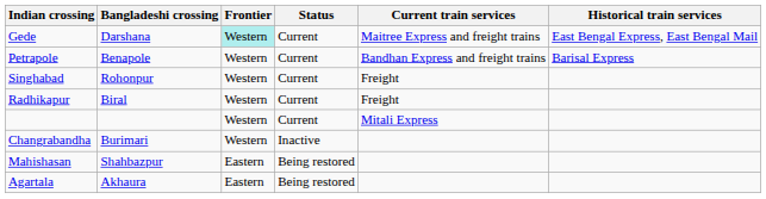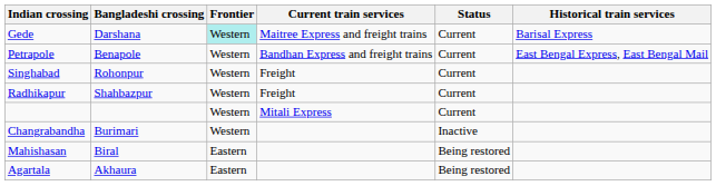 <table class="wikitable sortable">
 <tr>
 <th>Indian crossing</th>
 <th>Bangladeshi crossing</th>
 <th>Frontier<br></th>
+<th>Current train services</th>
 <th>Status</th>
-<th>Current train services</th>
 <th>Historical train services</th>
 </tr>
 <tr>
 <td><a href='#'>Gede</a></td>
 <td><a href='#'>Darshana</a></td>
 <td style="background: paleturquoise;">Western</td>
+<td><a href='#'>Maitree Express</a> and freight trains</td>
 <td>Current</td>
-<td><a href='#'>Maitree Express</a> and freight trains</td>
-<td><a href='#'>East Bengal Express</a>, <a href='#'>East Bengal Mail</a></td>
+<td><a href='#'>Barisal Express</a></td>
 </tr>
 <tr>
 <td><a href='#'>Petrapole</a></td>
 <td><a href='#'>Benapole</a></td>
 <td>Western</td>
+<td><a href='#'>Bandhan Express</a> and freight trains</td>
 <td>Current</td>
-<td><a href='#'>Bandhan Express</a> and freight trains</td>
-<td><a href='#'>Barisal Express</a></td>
+<td><a href='#'>East Bengal Express</a>, <a href='#'>East Bengal Mail</a></td>
 </tr>
 <tr>
 <td><a href='#'>Singhabad</a></td>
 <td><a href='#'>Rohonpur</a></td>
 <td>Western</td>
+<td>Freight</td>
 <td>Current</td>
-<td>Freight</td>
 <td></td>
 </tr>
 <tr>
 <td><a href='#'>Radhikapur</a></td>
-<td><a href='#'>Biral</a></td>
+<td><a href='#'>Shahbazpur</a></td>
 <td>Western</td>
+<td>Freight</td>
 <td>Current</td>
-<td>Freight</td>
 <td></td>
 </tr>
 <tr>
 <td></td>
 <td></td>
 <td>Western</td>
+<td><a href='#'>Mitali Express</a></td>
 <td>Current</td>
-<td><a href='#'>Mitali Express</a></td>
 <td></td>
 </tr>
 <tr>
 <td><a href='#'>Changrabandha</a></td>
 <td><a href='#'>Burimari</a></td>
 <td>Western</td>
+<td></td>
 <td>Inactive </td>
-<td></td>
 <td></td>
 </tr>
 <tr>
 <td><a href='#'>Mahishasan</a></td>
-<td><a href='#'>Shahbazpur</a></td>
+<td><a href='#'>Biral</a></td>
 <td>Eastern</td>
+<td></td>
 <td>Being restored </td>
-<td></td>
 <td></td>
 </tr>
 <tr>
 <td><a href='#'>Agartala</a></td>
 <td><a href='#'>Akhaura</a></td>
 <td>Eastern</td>
+<td></td>
 <td>Being restored </td>
-<td></td>
 <td></td>
 </tr>
 </table>
